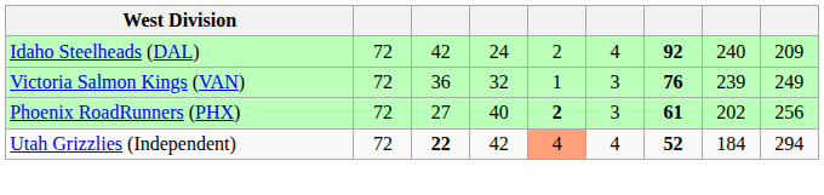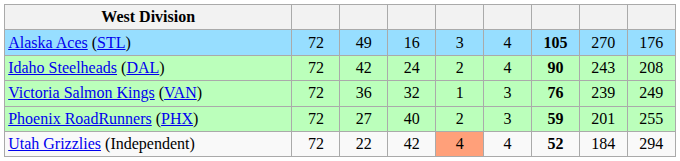 <table class="wikitable sortable" style="text-align:center">
 <tr>
 <th style="width:30%;" class="unsortable">West Division</th>
 <th style="width:5%;"></th>
 <th style="width:5%;"></th>
 <th style="width:5%;"></th>
 <th style="width:5%;"></th>
 <th style="width:5%;"></th>
 <th style="width:5%;"></th>
 <th style="width:5%;"></th>
 <th style="width:5%;"></th>
 </tr>
+<tr bgcolor="#97DEFF">
+<td align=left><a href='#'>Alaska Aces</a> (<a href='#'>STL</a>)</td>
+<td>72</td>
+<td>49</td>
+<td>16</td>
+<td>3</td>
+<td>4</td>
+<td><strong>105</strong></td>
+<td>270</td>
+<td>176</td>
+</tr>
 <tr bgcolor="#bbffbb">
 <td align=left><a href='#'>Idaho Steelheads</a> (<a href='#'>DAL</a>)</td>
 <td>72</td>
 <td>42</td>
 <td>24</td>
 <td>2</td>
 <td>4</td>
-<td><strong>92</strong></td>
-<td>240</td>
-<td>209</td>
+<td><strong>90</strong></td>
+<td>243</td>
+<td>208</td>
 </tr>
 <tr bgcolor="#bbffbb">
 <td align=left><a href='#'>Victoria Salmon Kings</a> (<a href='#'>VAN</a>)</td>
 <td>72</td>
 <td>36</td>
 <td>32</td>
 <td>1</td>
 <td>3</td>
 <td><strong>76</strong></td>
 <td>239</td>
 <td>249</td>
 </tr>
 <tr bgcolor="#bbffbb">
 <td align=left><a href='#'>Phoenix RoadRunners</a> (<a href='#'>PHX</a>)</td>
 <td>72</td>
 <td>27</td>
 <td>40</td>
-<td><strong>2</strong></td>
+<td>2</td>
 <td>3</td>
-<td><strong>61</strong></td>
-<td>202</td>
-<td>256</td>
+<td><strong>59</strong></td>
+<td>201</td>
+<td>255</td>
 </tr>
 <tr>
 <td align=left><a href='#'>Utah Grizzlies</a> (Independent)</td>
 <td>72</td>
-<td><strong>22</strong></td>
+<td>22</td>
 <td>42</td>
 <td style="background: lightsalmon;">4</td>
 <td>4</td>
 <td><strong>52</strong></td>
 <td>184</td>
 <td>294</td>
 </tr>
 </table>
